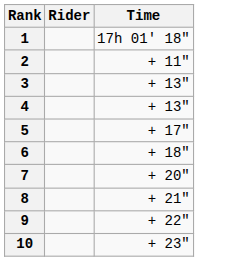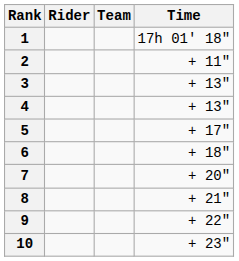 <table class="wikitable" margin-bottom:0;">
 <tr>
 <th scope="col">Rank</th>
 <th scope="col">Rider</th>
+<th scope="col">Team</th>
 <th scope="col">Time</th>
 </tr>
 <tr>
 <th scope="row">1</th>
 <td> </td>
+<td></td>
 <td align="right">17h 01' 18"</td>
 </tr>
 <tr>
 <th scope="row">2</th>
 <td> </td>
+<td></td>
 <td align="right">+ 11"</td>
 </tr>
 <tr>
 <th scope="row">3</th>
+<td></td>
 <td></td>
 <td align="right">+ 13"</td>
 </tr>
 <tr>
 <th scope="row">4</th>
 <td></td>
+<td></td>
 <td align="right">+ 13"</td>
 </tr>
 <tr>
 <th scope="row">5</th>
+<td></td>
 <td></td>
 <td align="right">+ 17"</td>
 </tr>
 <tr>
 <th scope="row">6</th>
 <td></td>
+<td></td>
 <td align="right">+ 18"</td>
 </tr>
 <tr>
 <th scope="row">7</th>
+<td></td>
 <td></td>
 <td align="right">+ 20"</td>
 </tr>
 <tr>
 <th scope="row">8</th>
 <td></td>
+<td></td>
 <td align="right">+ 21"</td>
 </tr>
 <tr>
 <th scope="row">9</th>
+<td></td>
 <td></td>
 <td align="right">+ 22"</td>
 </tr>
 <tr>
 <th scope="row">10</th>
 <td></td>
+<td></td>
 <td align="right">+ 23"</td>
 </tr>
 </table>
